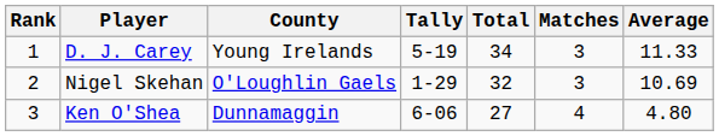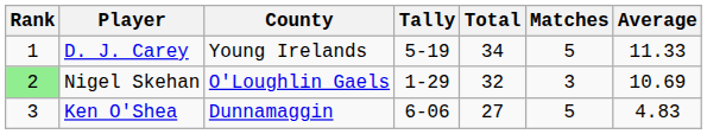 <table class="wikitable">
 <tr>
 <th>Rank</th>
 <th>Player</th>
 <th>County</th>
 <th>Tally</th>
 <th>Total</th>
 <th>Matches</th>
 <th>Average</th>
 </tr>
 <tr>
 <td rowspan=1 align=center>1</td>
 <td><a href='#'>D. J. Carey</a></td>
 <td>Young Irelands</td>
 <td align=center>5-19</td>
 <td align=center>34</td>
-<td align=center>3</td>
+<td align=center>5</td>
 <td align=center>11.33</td>
 </tr>
 <tr>
-<td rowspan=1 align=center>2</td>
+<td rowspan=1 align=center style="background: lightgreen;">2</td>
 <td>Nigel Skehan</td>
 <td><a href='#'>O'Loughlin Gaels</a></td>
 <td align=center>1-29</td>
 <td align=center>32</td>
 <td align=center>3</td>
 <td align=center>10.69</td>
 </tr>
 <tr>
 <td rowspan=1 align=center>3</td>
 <td><a href='#'>Ken O'Shea</a></td>
 <td><a href='#'>Dunnamaggin</a></td>
 <td align=center>6-06</td>
 <td align=center>27</td>
-<td align=center>4</td>
-<td align=center>4.80</td>
+<td align=center>5</td>
+<td align=center>4.83</td>
 </tr>
 </table>
